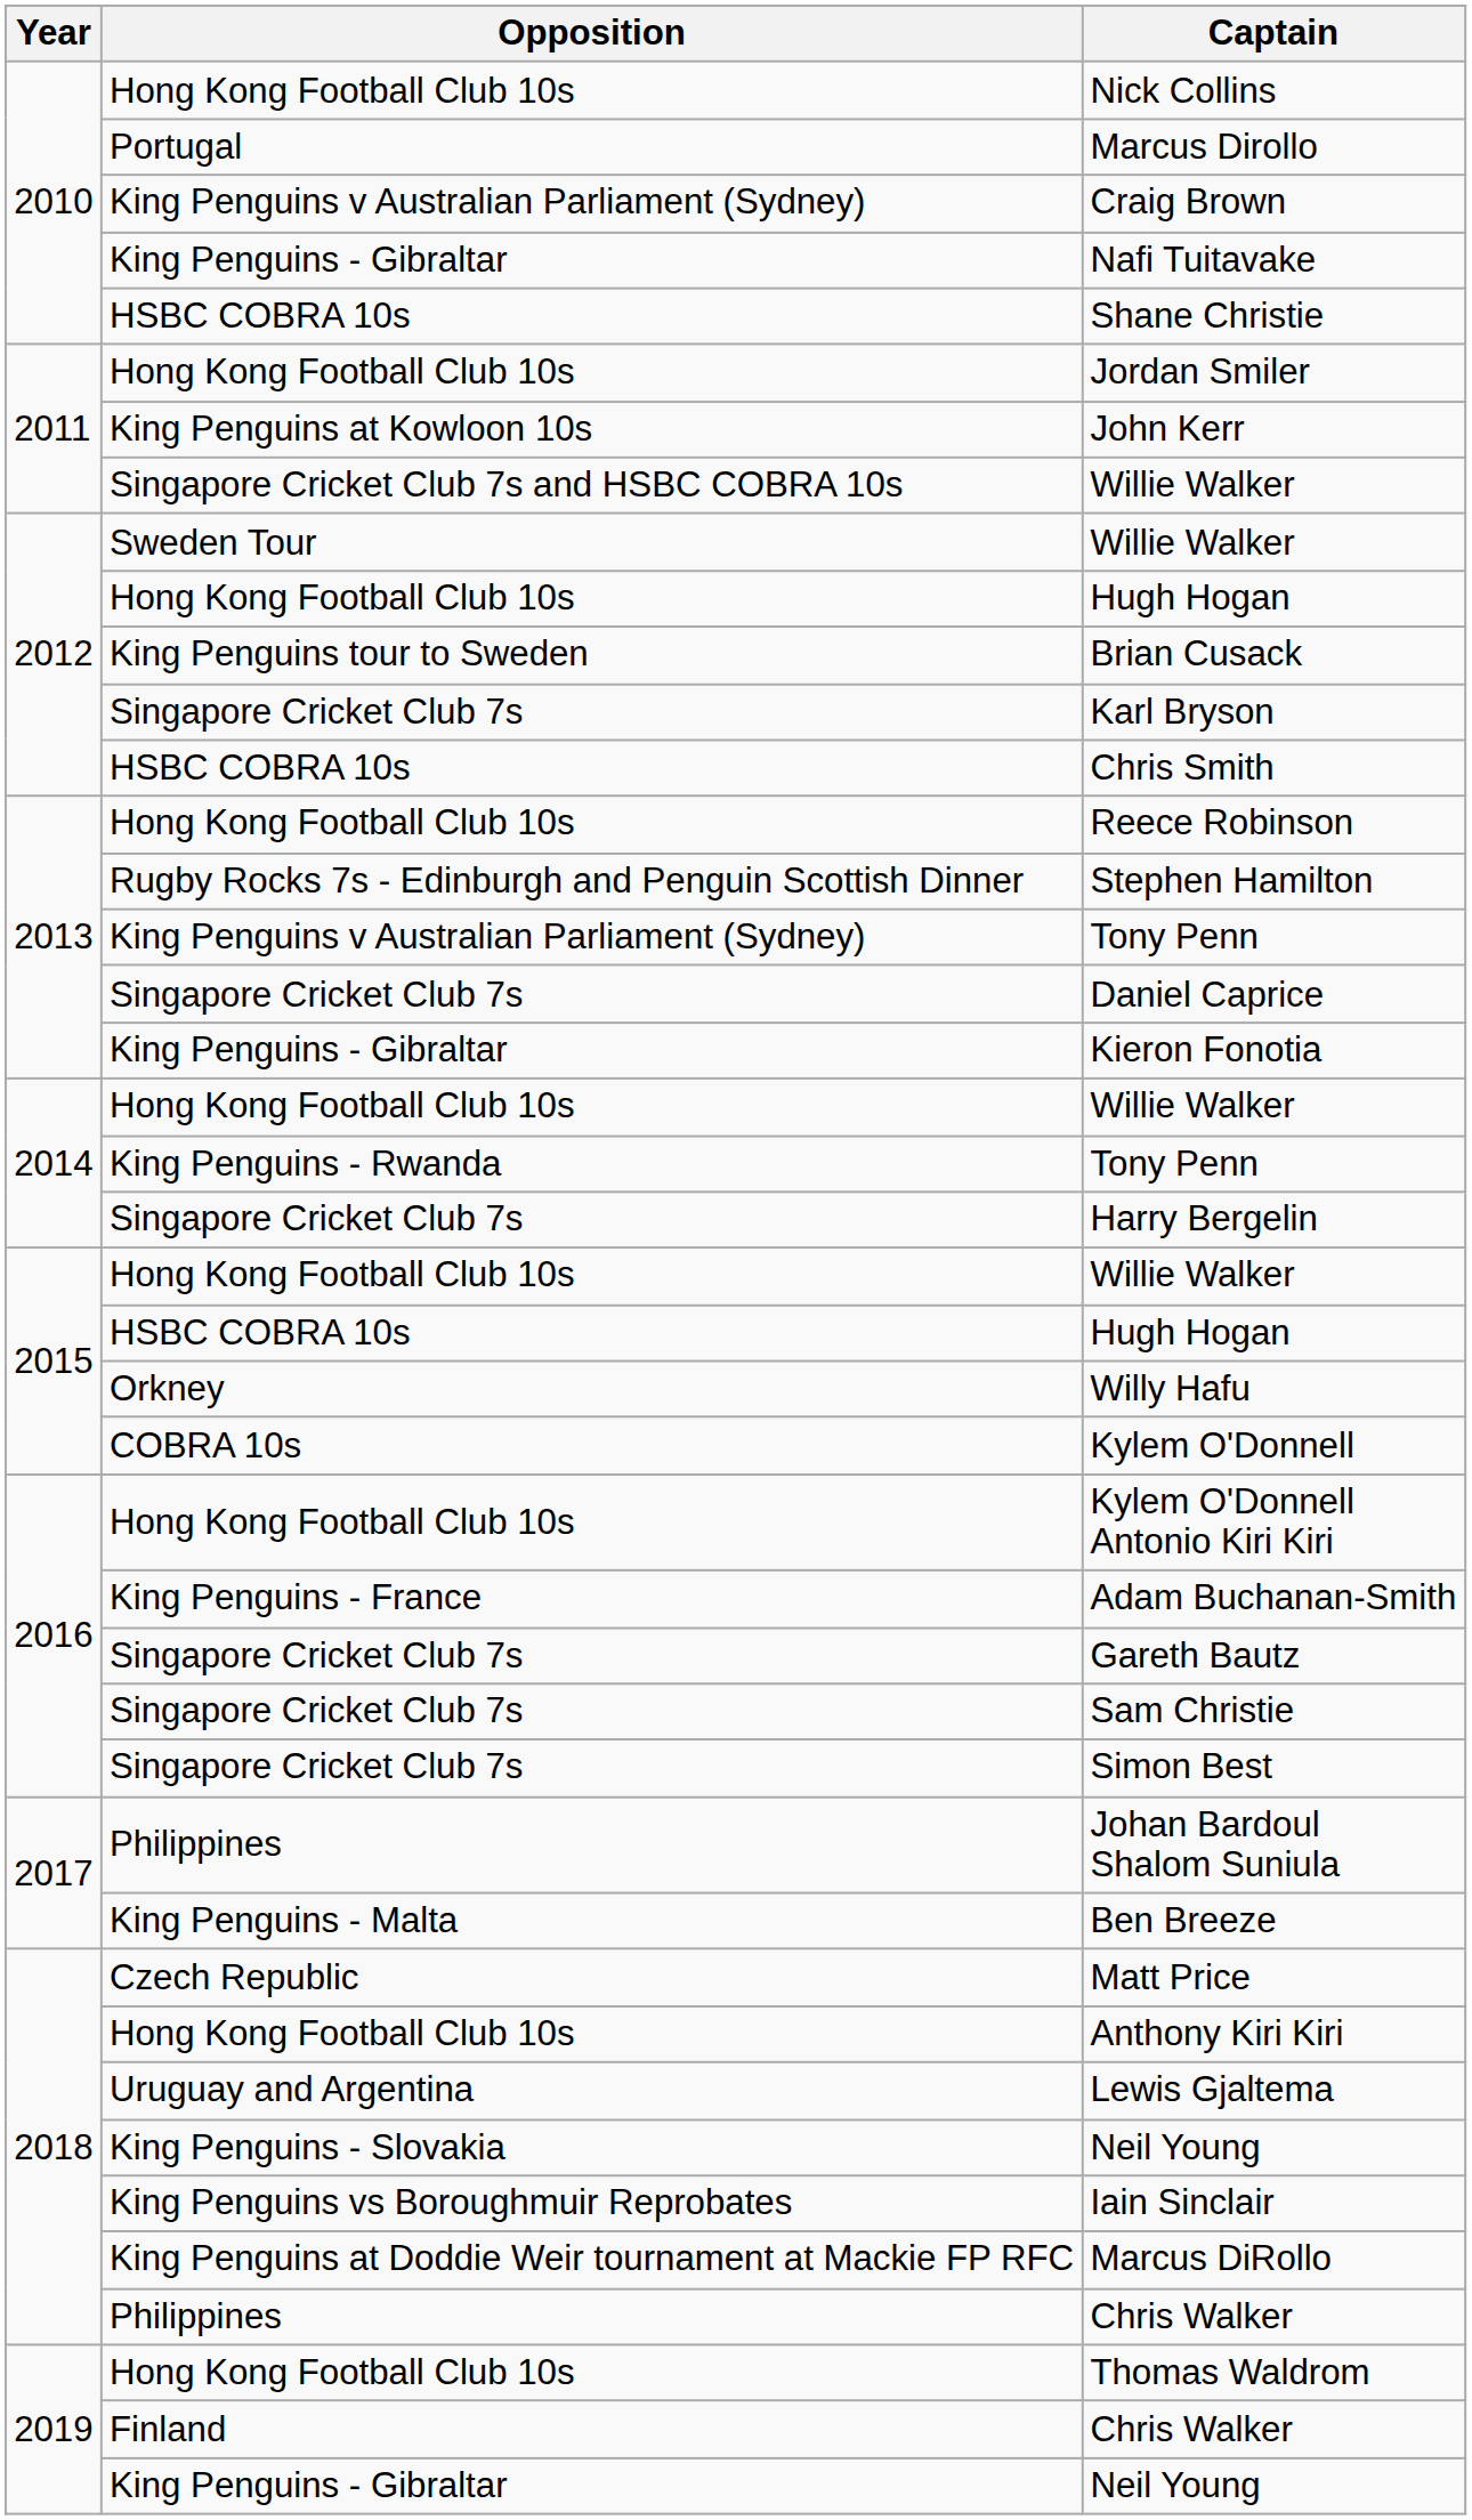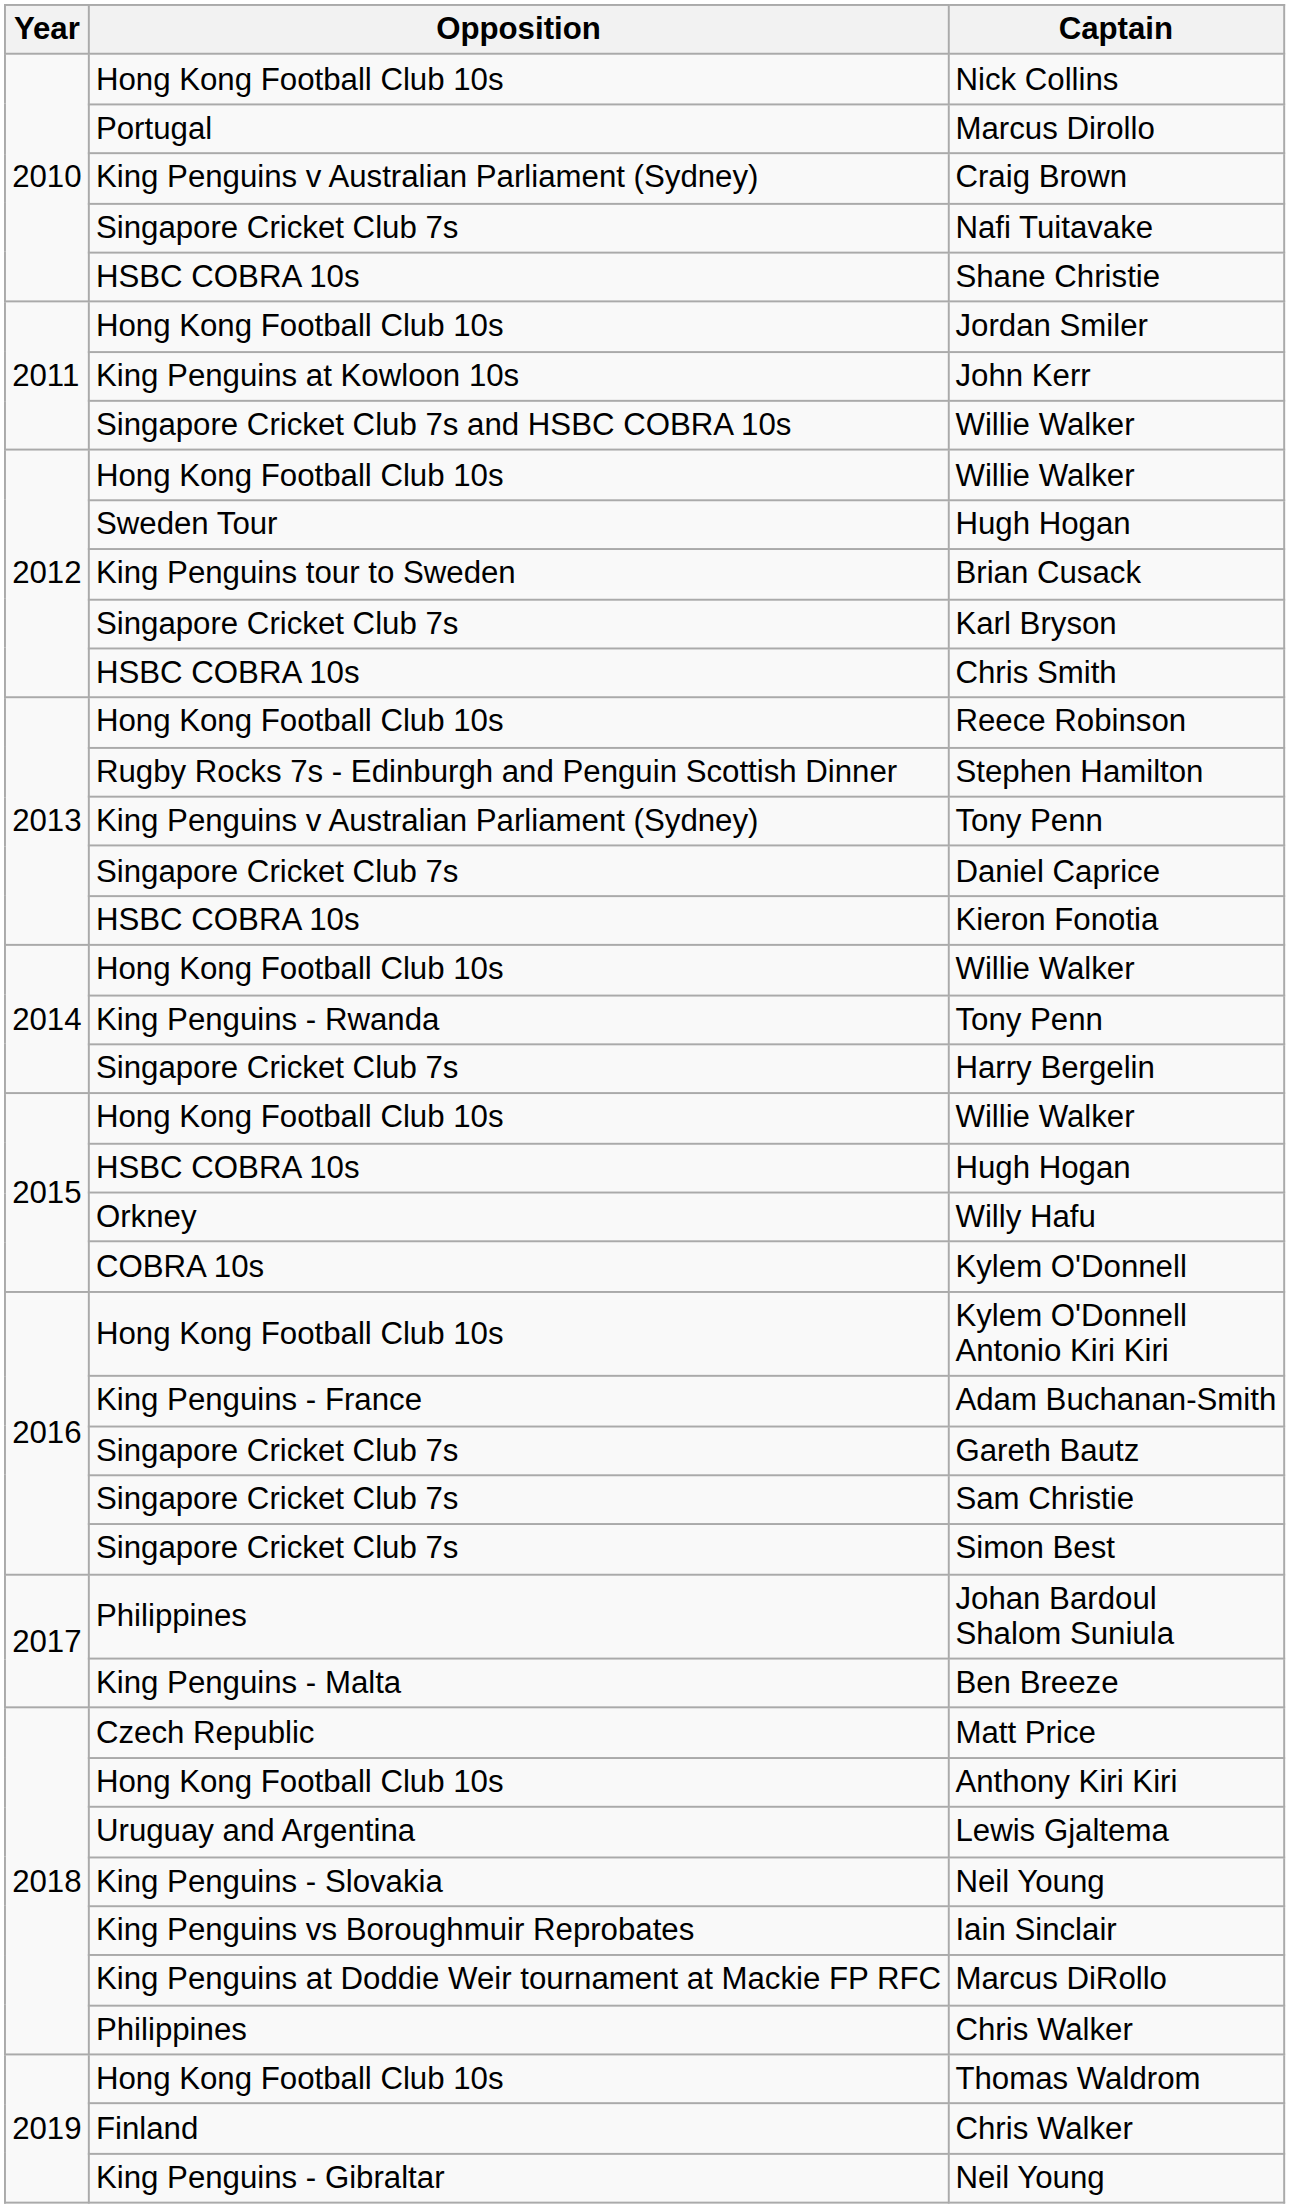 <table class="wikitable">
 <tr>
 <th>Year</th>
 <th>Opposition</th>
 <th>Captain</th>
 </tr>
 <tr>
 <td rowspan=5>2010</td>
 <td>Hong Kong Football Club 10s</td>
 <td>Nick Collins </td>
 </tr>
 <tr>
 <td>Portugal</td>
 <td>Marcus Dirollo </td>
 </tr>
 <tr>
 <td>King Penguins v Australian Parliament (Sydney)</td>
 <td>Craig Brown </td>
 </tr>
 <tr>
-<td>King Penguins - Gibraltar</td>
+<td>Singapore Cricket Club 7s</td>
 <td>Nafi Tuitavake </td>
 </tr>
 <tr>
 <td>HSBC COBRA 10s</td>
 <td>Shane Christie </td>
 </tr>
 <tr>
 <td rowspan=3>2011</td>
 <td>Hong Kong Football Club 10s</td>
 <td>Jordan Smiler </td>
 </tr>
 <tr>
 <td>King Penguins at Kowloon 10s</td>
 <td>John Kerr </td>
 </tr>
 <tr>
 <td>Singapore Cricket Club 7s and HSBC COBRA 10s</td>
 <td>Willie Walker </td>
 </tr>
 <tr>
 <td rowspan=5>2012</td>
-<td>Sweden Tour</td>
+<td>Hong Kong Football Club 10s</td>
 <td>Willie Walker </td>
 </tr>
 <tr>
-<td>Hong Kong Football Club 10s</td>
+<td>Sweden Tour</td>
 <td>Hugh Hogan </td>
 </tr>
 <tr>
 <td>King Penguins tour to Sweden</td>
 <td>Brian Cusack </td>
 </tr>
 <tr>
 <td>Singapore Cricket Club 7s</td>
 <td>Karl Bryson </td>
 </tr>
 <tr>
 <td>HSBC COBRA 10s</td>
 <td>Chris Smith </td>
 </tr>
 <tr>
 <td rowspan=5>2013</td>
 <td>Hong Kong Football Club 10s</td>
 <td>Reece Robinson </td>
 </tr>
 <tr>
 <td>Rugby Rocks 7s - Edinburgh and Penguin Scottish Dinner</td>
 <td>Stephen Hamilton </td>
 </tr>
 <tr>
 <td>King Penguins v Australian Parliament (Sydney)</td>
 <td>Tony Penn </td>
 </tr>
 <tr>
 <td>Singapore Cricket Club 7s</td>
 <td>Daniel Caprice </td>
 </tr>
 <tr>
-<td>King Penguins - Gibraltar</td>
+<td>HSBC COBRA 10s</td>
 <td>Kieron Fonotia </td>
 </tr>
 <tr>
 <td rowspan=3>2014</td>
 <td>Hong Kong Football Club 10s</td>
 <td>Willie Walker </td>
 </tr>
 <tr>
 <td>King Penguins - Rwanda</td>
 <td>Tony Penn </td>
 </tr>
 <tr>
 <td>Singapore Cricket Club 7s</td>
 <td>Harry Bergelin </td>
 </tr>
 <tr>
 <td rowspan=4>2015</td>
 <td>Hong Kong Football Club 10s</td>
 <td>Willie Walker </td>
 </tr>
 <tr>
 <td>HSBC COBRA 10s</td>
 <td>Hugh Hogan </td>
 </tr>
 <tr>
 <td>Orkney</td>
 <td>Willy Hafu </td>
 </tr>
 <tr>
 <td>COBRA 10s</td>
 <td>Kylem O'Donnell </td>
 </tr>
 <tr>
 <td rowspan=5>2016</td>
 <td>Hong Kong Football Club 10s</td>
 <td>Kylem O'Donnell <br>Antonio Kiri Kiri </td>
 </tr>
 <tr>
 <td>King Penguins - France</td>
 <td>Adam Buchanan-Smith </td>
 </tr>
 <tr>
 <td>Singapore Cricket Club 7s</td>
 <td>Gareth Bautz </td>
 </tr>
 <tr>
 <td>Singapore Cricket Club 7s</td>
 <td>Sam Christie </td>
 </tr>
 <tr>
 <td>Singapore Cricket Club 7s</td>
 <td>Simon Best </td>
 </tr>
 <tr>
 <td rowspan=2>2017</td>
 <td>Philippines</td>
 <td>Johan Bardoul <br>Shalom Suniula </td>
 </tr>
 <tr>
 <td>King Penguins - Malta</td>
 <td>Ben Breeze </td>
 </tr>
 <tr>
 <td rowspan=7>2018</td>
 <td>Czech Republic</td>
 <td>Matt Price </td>
 </tr>
 <tr>
 <td>Hong Kong Football Club 10s</td>
 <td>Anthony Kiri Kiri </td>
 </tr>
 <tr>
 <td>Uruguay and Argentina</td>
 <td>Lewis Gjaltema </td>
 </tr>
 <tr>
 <td>King Penguins - Slovakia</td>
 <td>Neil Young </td>
 </tr>
 <tr>
 <td>King Penguins vs Boroughmuir Reprobates</td>
 <td>Iain Sinclair </td>
 </tr>
 <tr>
 <td>King Penguins at Doddie Weir tournament at Mackie FP RFC</td>
 <td>Marcus DiRollo </td>
 </tr>
 <tr>
 <td>Philippines</td>
 <td>Chris Walker </td>
 </tr>
 <tr>
 <td rowspan=3>2019</td>
 <td>Hong Kong Football Club 10s</td>
 <td>Thomas Waldrom </td>
 </tr>
 <tr>
 <td>Finland</td>
 <td>Chris Walker </td>
 </tr>
 <tr>
 <td>King Penguins - Gibraltar</td>
 <td>Neil Young </td>
 </tr>
 </table>
